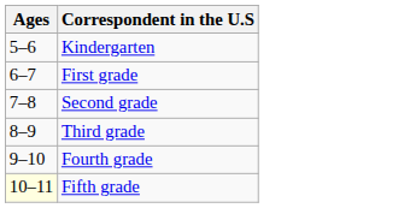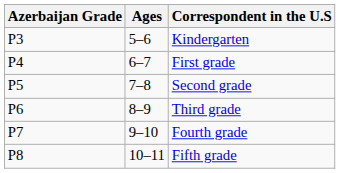 <table class="wikitable">
 <tr>
+<th>Azerbaijan Grade</th>
 <th>Ages</th>
 <th>Correspondent in the U.S</th>
 </tr>
 <tr>
+<td>P3</td>
 <td>5–6</td>
 <td><a href='#'>Kindergarten</a></td>
 </tr>
 <tr>
+<td>P4</td>
 <td>6–7</td>
 <td><a href='#'>First grade</a></td>
 </tr>
 <tr>
+<td>P5</td>
 <td>7–8</td>
 <td><a href='#'>Second grade</a></td>
 </tr>
 <tr>
+<td>P6</td>
 <td>8–9</td>
 <td><a href='#'>Third grade</a></td>
 </tr>
 <tr>
+<td>P7</td>
 <td>9–10</td>
 <td><a href='#'>Fourth grade</a></td>
 </tr>
 <tr>
-<td style="background: lightyellow;">10–11</td>
+<td>P8</td>
+<td>10–11</td>
 <td><a href='#'>Fifth grade</a></td>
 </tr>
 </table>
